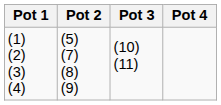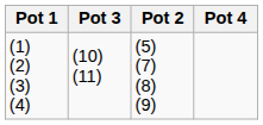 <table class="wikitable">
 <tr>
 <th width=20%>Pot 1</th>
+<th width=20%>Pot 3</th>
 <th width=20%>Pot 2</th>
-<th width=20%>Pot 3</th>
 <th width=20%>Pot 4</th>
 </tr>
 <tr>
 <td> (1)<br> (2)<br> (3)<br> (4)</td>
+<td> (10)<br> (11)<br><br></td>
 <td> (5)<br> (7)<br> (8)<br> (9)</td>
-<td> (10)<br> (11)<br><br></td>
 <td><br><br><br></td>
 </tr>
 </table>
